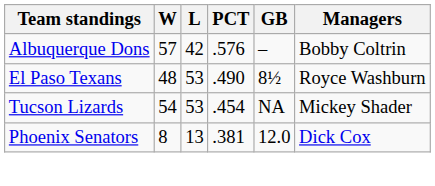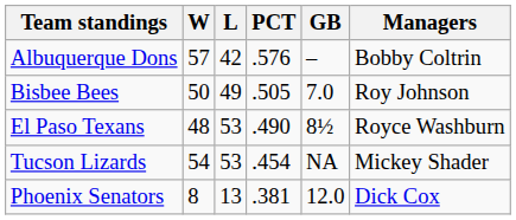 <table class="wikitable">
 <tr>
 <th>Team standings</th>
 <th>W</th>
 <th>L</th>
 <th>PCT</th>
 <th>GB</th>
 <th>Managers</th>
 </tr>
 <tr>
 <td><a href='#'>Albuquerque Dons</a></td>
 <td>57</td>
 <td>42</td>
 <td>.576</td>
 <td>–</td>
 <td>Bobby Coltrin</td>
+</tr>
+<tr>
+<td><a href='#'>Bisbee Bees</a></td>
+<td>50</td>
+<td>49</td>
+<td>.505</td>
+<td>7.0</td>
+<td>Roy Johnson</td>
 </tr>
 <tr>
 <td><a href='#'>El Paso Texans</a></td>
 <td>48</td>
 <td>53</td>
 <td>.490</td>
 <td>8½</td>
 <td>Royce Washburn</td>
 </tr>
 <tr>
 <td><a href='#'>Tucson Lizards</a></td>
 <td>54</td>
 <td>53</td>
 <td>.454</td>
 <td>NA</td>
 <td>Mickey Shader</td>
 </tr>
 <tr>
 <td><a href='#'>Phoenix Senators</a></td>
 <td>8</td>
 <td>13</td>
 <td>.381</td>
 <td>12.0</td>
 <td><a href='#'>Dick Cox</a></td>
 </tr>
 </table>
